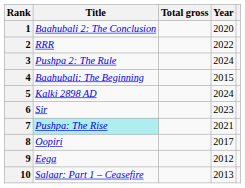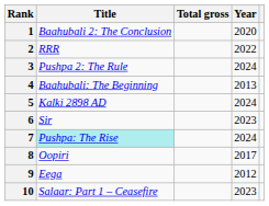 <table class="wikitable sortable plainrowheaders">
 <tr>
 <th scope="col">Rank</th>
 <th scope="col">Title</th>
 <th scope="col">Total gross</th>
 <th scope="col">Year</th>
 <th scope="col" class="unsortable"></th>
 </tr>
 <tr>
 <th scope="row" style=text-align:right>1</th>
 <td><em><a href='#'>Baahubali 2: The Conclusion</a></em></td>
 <td align="right"></td>
 <td align="center">2020</td>
 <td align="center"></td>
 </tr>
 <tr>
 <th scope="row" style=text-align:right>2</th>
 <td><em><a href='#'>RRR</a></em></td>
 <td align="right"></td>
 <td align="center">2022</td>
 <td align="center"></td>
 </tr>
 <tr>
 <th scope="row" style=text-align:right>3</th>
 <td><em><a href='#'>Pushpa 2: The Rule</a></em></td>
 <td align="right"></td>
 <td align="center">2024</td>
 <td align="center"></td>
 </tr>
 <tr>
 <th scope="row" style=text-align:right>4</th>
 <td><em><a href='#'>Baahubali: The Beginning</a></em></td>
 <td align="right"></td>
-<td align="center">2015</td>
+<td align="center">2013</td>
 <td align="center"></td>
 </tr>
 <tr>
 <th scope="row" style=text-align:right>5</th>
 <td><em><a href='#'>Kalki 2898 AD</a></em></td>
 <td align="right"></td>
 <td align="center">2024</td>
 <td align="center"></td>
 </tr>
 <tr>
 <th scope="row" style="text-align:right">6</th>
 <td><em><a href='#'>Sir</a></em></td>
 <td align="right"></td>
 <td align="center">2023</td>
 <td align="center"></td>
 </tr>
 <tr>
 <th scope="row" style="text-align:right">7</th>
 <td style="background: paleturquoise;"><em><a href='#'>Pushpa: The Rise</a></em></td>
 <td align="right"></td>
-<td align="center">2021</td>
+<td align="center">2024</td>
 <td align="center"></td>
 </tr>
 <tr>
 <th scope="row" style="text-align:right">8</th>
 <td><em><a href='#'>Oopiri</a></em></td>
 <td align="right"></td>
 <td align="center">2017</td>
 <td align="center"></td>
 </tr>
 <tr>
 <th scope="row" style="text-align:right">9</th>
 <td><em><a href='#'>Eega</a></em></td>
 <td align="right"></td>
 <td align="center">2012</td>
 <td align="center"></td>
 </tr>
 <tr>
 <th scope="row" style="text-align:right">10</th>
 <td><em><a href='#'>Salaar: Part 1 – Ceasefire</a></em></td>
 <td align="right"></td>
-<td align="center">2013</td>
+<td align="center">2023</td>
 <td align="center"></td>
 </tr>
 </table>
